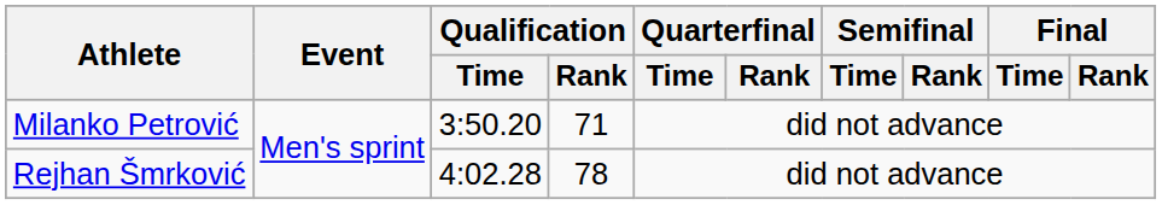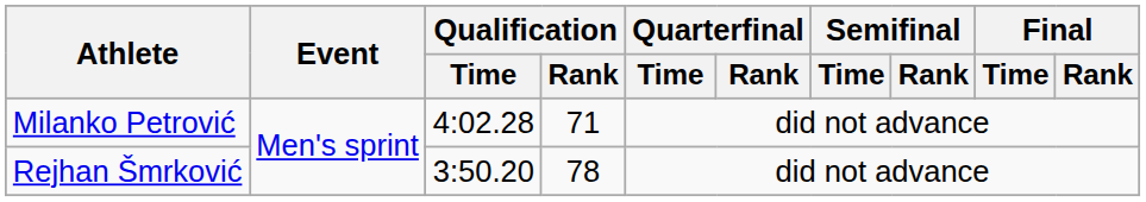 <table class="wikitable" style="font-size:90%">
 <tr>
 <th rowspan="2">Athlete</th>
 <th rowspan="2">Event</th>
 <th colspan="2">Qualification</th>
 <th colspan="2">Quarterfinal</th>
 <th colspan="2">Semifinal</th>
 <th colspan="2">Final</th>
 </tr>
 <tr style="font-size:95%">
 <th>Time</th>
 <th>Rank</th>
 <th>Time</th>
 <th>Rank</th>
 <th>Time</th>
 <th>Rank</th>
 <th>Time</th>
 <th>Rank</th>
 </tr>
 <tr align=center>
 <td align=left><a href='#'>Milanko Petrović</a></td>
 <td style="text-align:left;" rowspan="2"><a href='#'>Men's sprint</a></td>
-<td>3:50.20</td>
+<td>4:02.28</td>
 <td>71</td>
 <td colspan=6>did not advance</td>
 </tr>
 <tr align=center>
 <td align=left><a href='#'>Rejhan Šmrković</a></td>
-<td>4:02.28</td>
+<td>3:50.20</td>
 <td>78</td>
 <td colspan=6>did not advance</td>
 </tr>
 </table>
